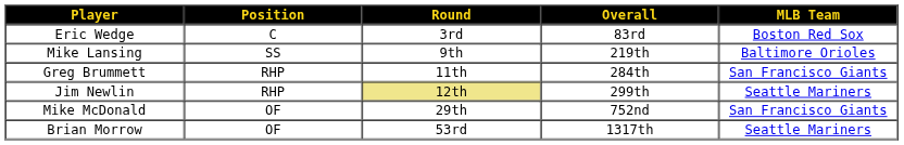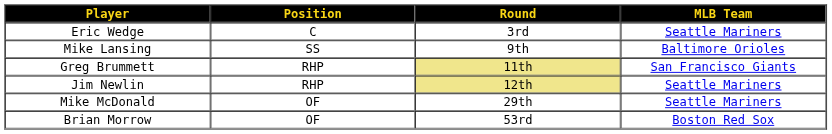 <table cellpadding="1" border="1" cellspacing="0" style="width:70%;">
 <tr>
 <th style="background:black; width:20%;color:#F9D616;">Player</th>
 <th style="background:black; width:20%;color:#F9D616;">Position</th>
 <th style="background:black; width:20%;color:#F9D616;">Round</th>
-<th style="background:black; width:20%;color:#F9D616;">Overall</th>
 <th style="background:black; width:20%;color:#F9D616;">MLB Team</th>
 </tr>
 <tr style="text-align:center;">
 <td>Eric Wedge</td>
 <td>C</td>
 <td>3rd</td>
-<td>83rd</td>
-<td><a href='#'>Boston Red Sox</a></td>
+<td><a href='#'>Seattle Mariners</a></td>
 </tr>
 <tr style="text-align:center;">
 <td>Mike Lansing</td>
 <td>SS</td>
 <td>9th</td>
-<td>219th</td>
 <td><a href='#'>Baltimore Orioles</a></td>
 </tr>
 <tr style="text-align:center;">
 <td>Greg Brummett</td>
 <td>RHP</td>
-<td>11th</td>
-<td>284th</td>
+<td style="background: khaki;">11th</td>
 <td><a href='#'>San Francisco Giants</a></td>
 </tr>
 <tr style="text-align:center;">
 <td>Jim Newlin</td>
 <td>RHP</td>
 <td style="background: khaki;">12th</td>
-<td>299th</td>
 <td><a href='#'>Seattle Mariners</a></td>
 </tr>
 <tr style="text-align:center;">
 <td>Mike McDonald</td>
 <td>OF</td>
 <td>29th</td>
-<td>752nd</td>
-<td><a href='#'>San Francisco Giants</a></td>
+<td><a href='#'>Seattle Mariners</a></td>
 </tr>
 <tr style="text-align:center;">
 <td>Brian Morrow</td>
 <td>OF</td>
 <td>53rd</td>
-<td>1317th</td>
-<td><a href='#'>Seattle Mariners</a></td>
+<td><a href='#'>Boston Red Sox</a></td>
 </tr>
 </table>
